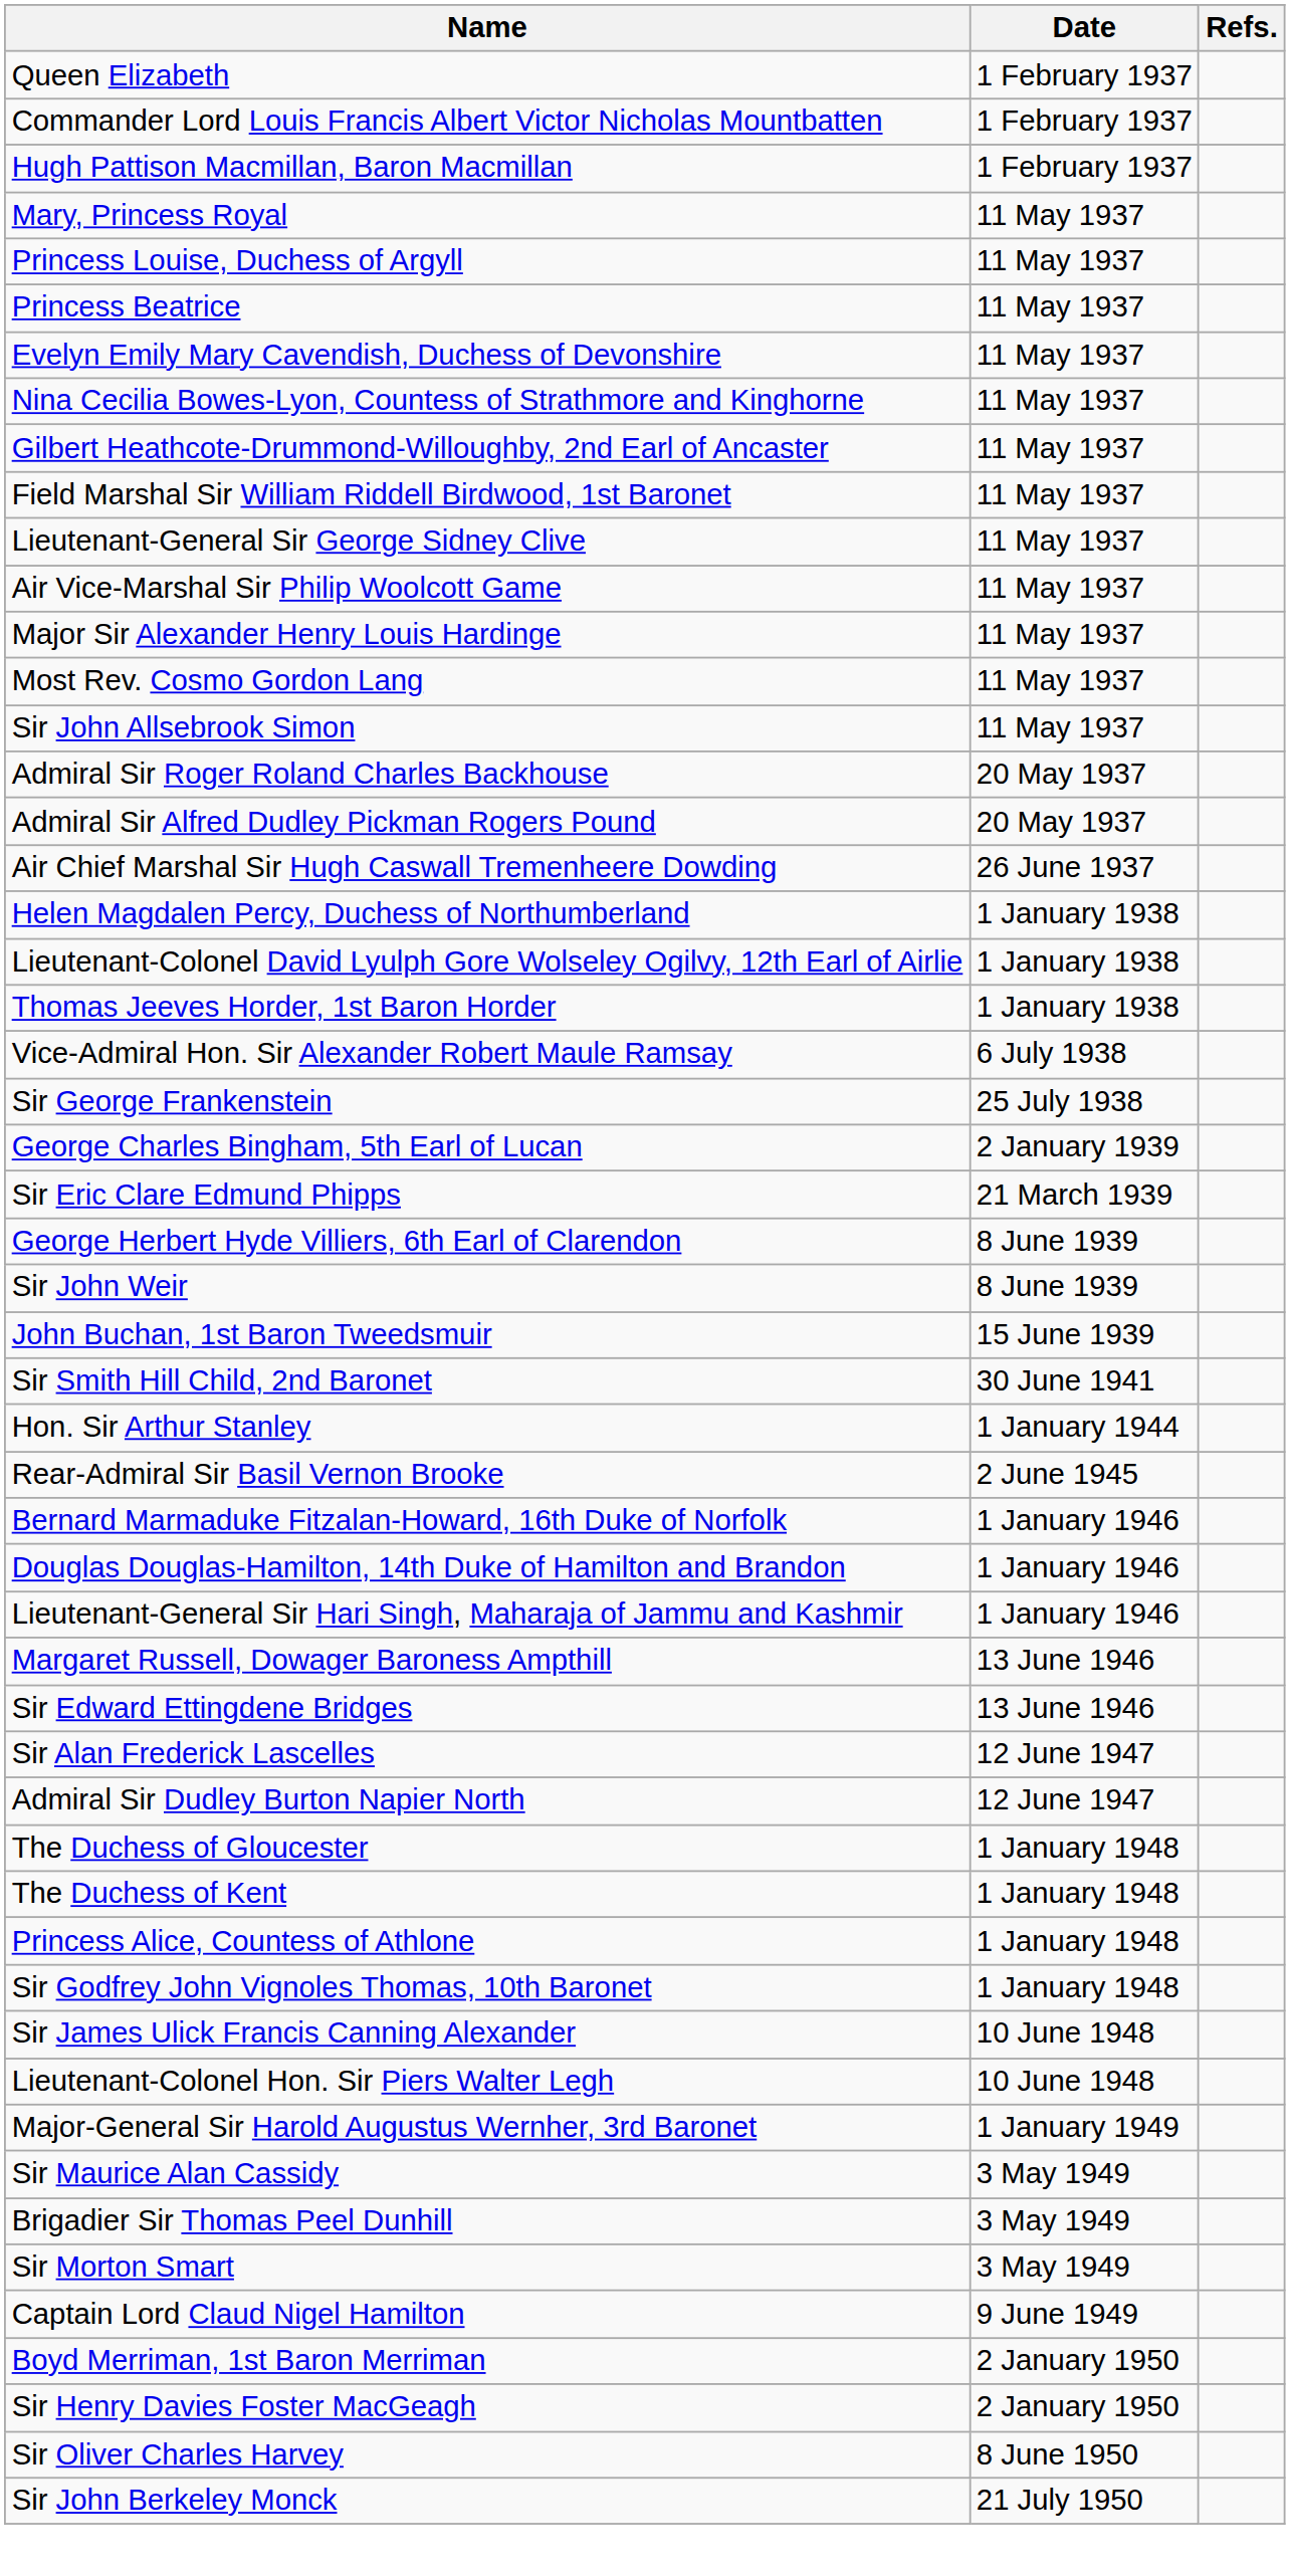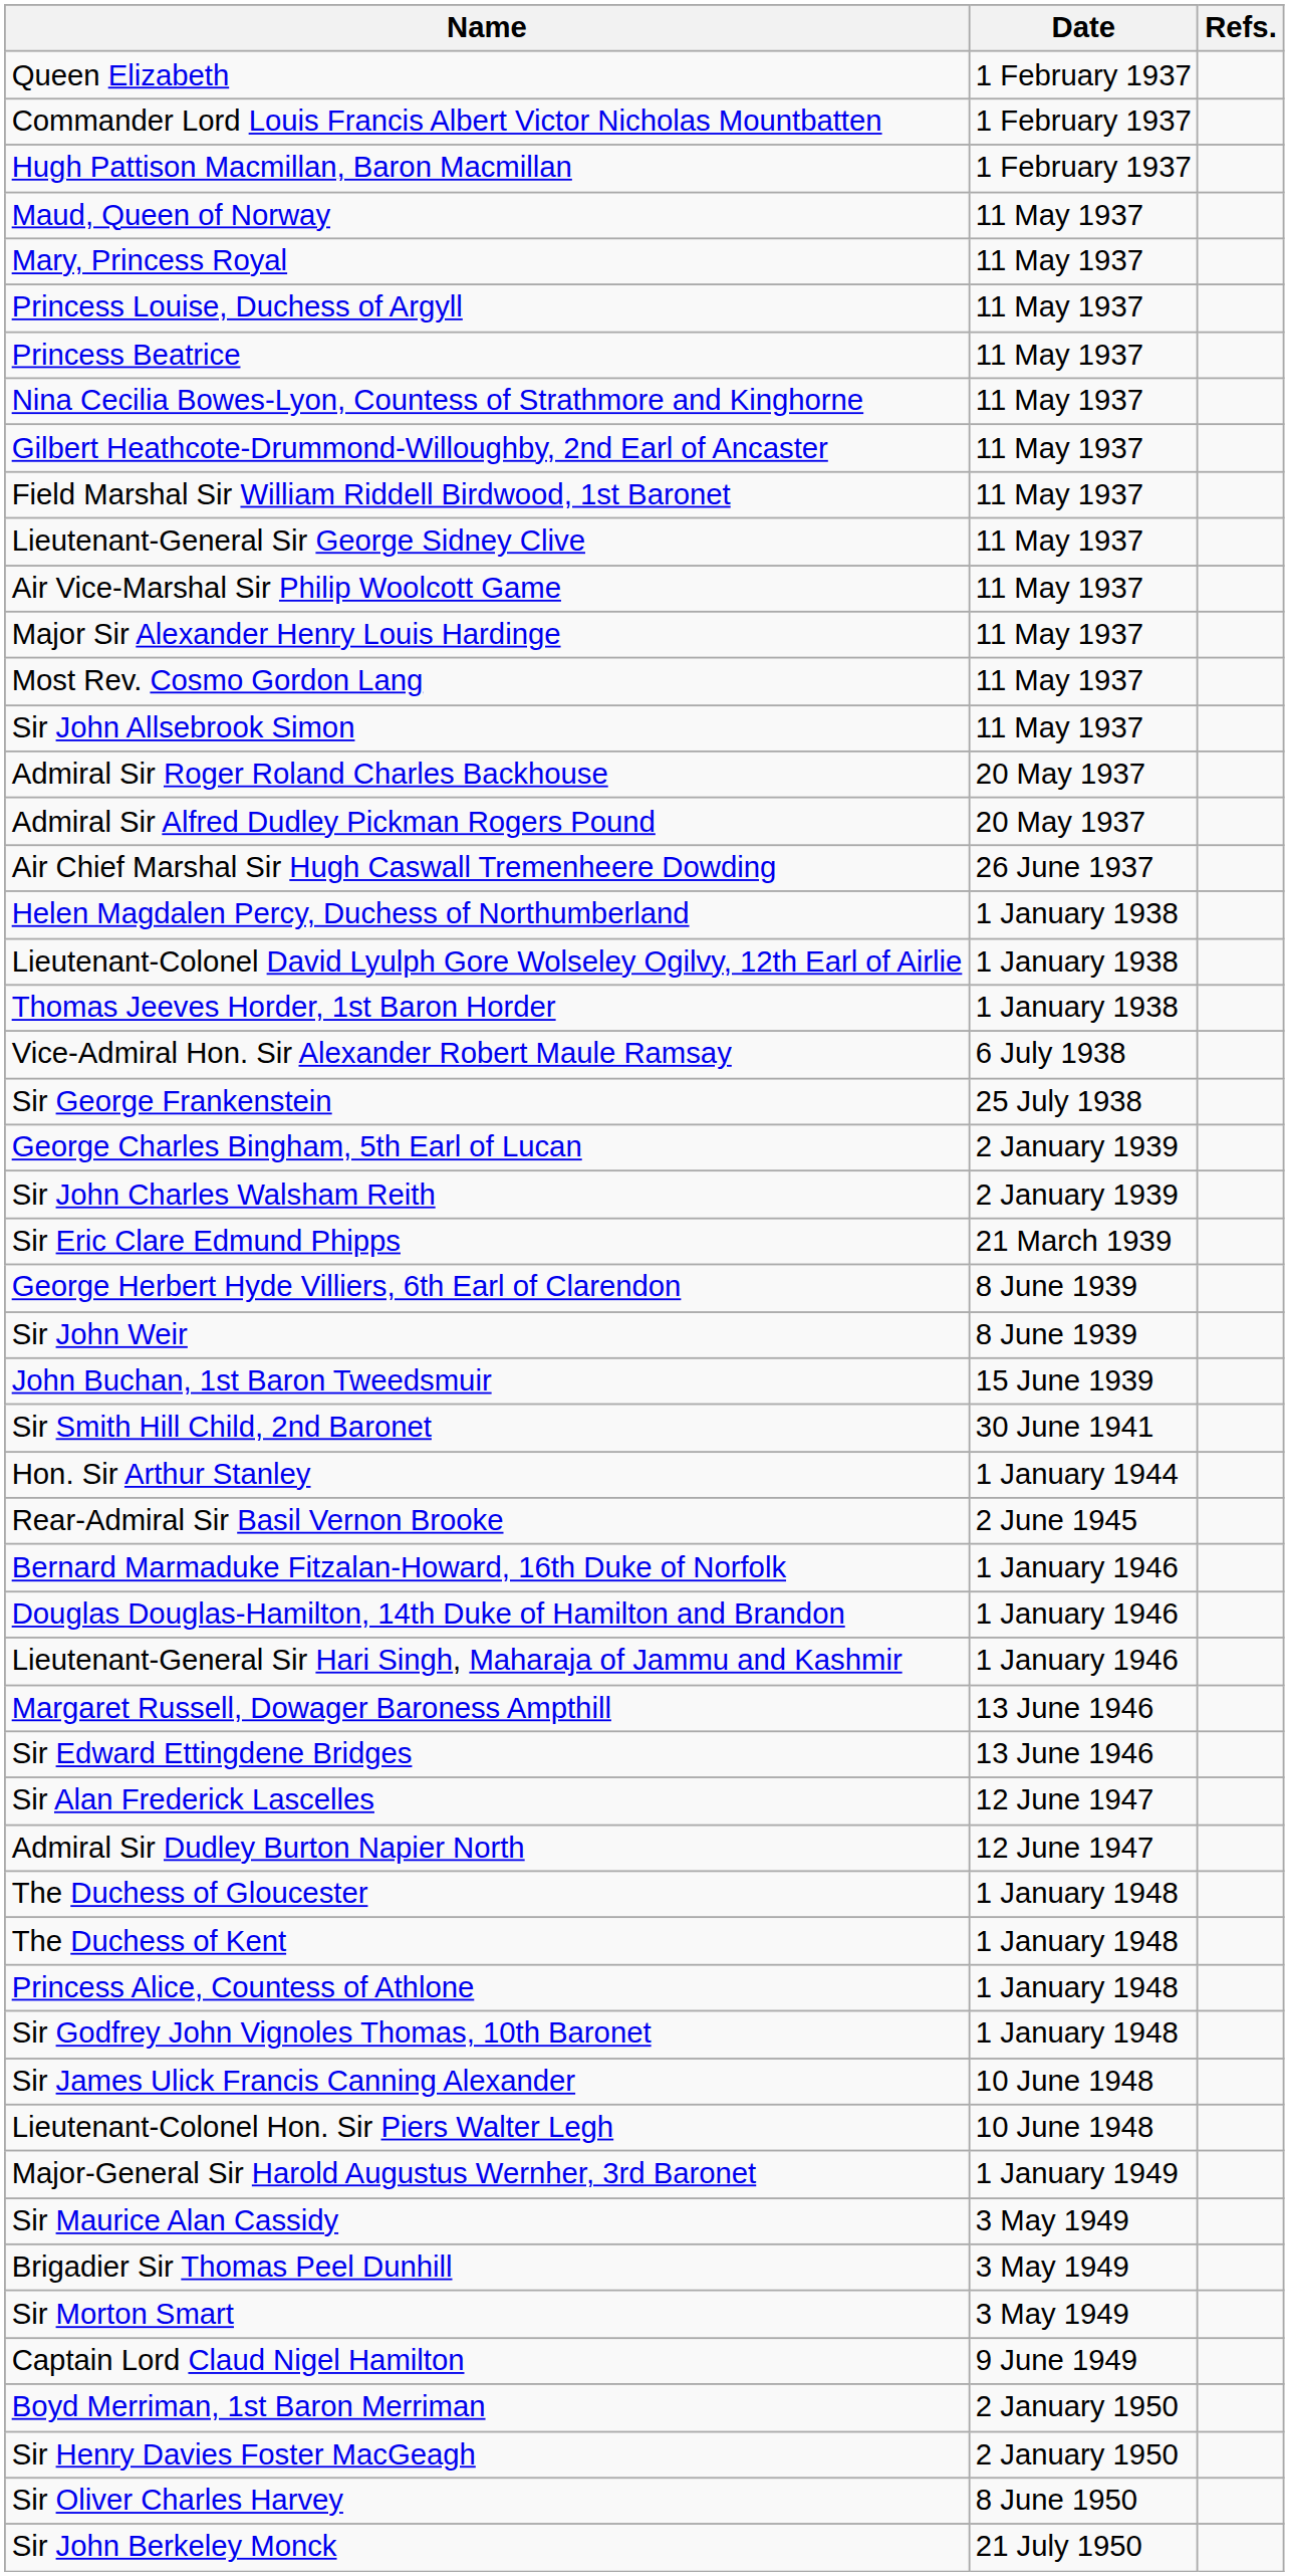 <table class="wikitable">
 <tr>
 <th>Name</th>
 <th>Date</th>
 <th>Refs.</th>
 </tr>
 <tr>
 <td>Queen <a href='#'>Elizabeth</a></td>
 <td>1 February 1937</td>
 <td></td>
 </tr>
 <tr>
 <td>Commander Lord <a href='#'>Louis Francis Albert Victor Nicholas Mountbatten</a></td>
 <td>1 February 1937</td>
 <td></td>
 </tr>
 <tr>
 <td><a href='#'>Hugh Pattison Macmillan, Baron Macmillan</a></td>
 <td>1 February 1937</td>
 <td></td>
 </tr>
 <tr>
+<td><a href='#'>Maud, Queen of Norway</a></td>
+<td>11 May 1937</td>
+<td></td>
+</tr>
+<tr>
 <td><a href='#'>Mary, Princess Royal</a></td>
 <td>11 May 1937</td>
 <td></td>
 </tr>
 <tr>
 <td><a href='#'>Princess Louise, Duchess of Argyll</a></td>
 <td>11 May 1937</td>
 <td></td>
 </tr>
 <tr>
 <td><a href='#'>Princess Beatrice</a></td>
-<td>11 May 1937</td>
-<td></td>
-</tr>
-<tr>
-<td><a href='#'>Evelyn Emily Mary Cavendish, Duchess of Devonshire</a></td>
 <td>11 May 1937</td>
 <td></td>
 </tr>
 <tr>
 <td><a href='#'>Nina Cecilia Bowes-Lyon, Countess of Strathmore and Kinghorne</a></td>
 <td>11 May 1937</td>
 <td></td>
 </tr>
 <tr>
 <td><a href='#'>Gilbert Heathcote-Drummond-Willoughby, 2nd Earl of Ancaster</a></td>
 <td>11 May 1937</td>
 <td></td>
 </tr>
 <tr>
 <td>Field Marshal Sir <a href='#'>William Riddell Birdwood, 1st Baronet</a></td>
 <td>11 May 1937</td>
 <td></td>
 </tr>
 <tr>
 <td>Lieutenant-General Sir <a href='#'>George Sidney Clive</a></td>
 <td>11 May 1937</td>
 <td></td>
 </tr>
 <tr>
 <td>Air Vice-Marshal Sir <a href='#'>Philip Woolcott Game</a></td>
 <td>11 May 1937</td>
 <td></td>
 </tr>
 <tr>
 <td>Major Sir <a href='#'>Alexander Henry Louis Hardinge</a></td>
 <td>11 May 1937</td>
 <td></td>
 </tr>
 <tr>
 <td>Most Rev. <a href='#'>Cosmo Gordon Lang</a></td>
 <td>11 May 1937</td>
 <td></td>
 </tr>
 <tr>
 <td>Sir <a href='#'>John Allsebrook Simon</a></td>
 <td>11 May 1937</td>
 <td></td>
 </tr>
 <tr>
 <td>Admiral Sir <a href='#'>Roger Roland Charles Backhouse</a></td>
 <td>20 May 1937</td>
 <td></td>
 </tr>
 <tr>
 <td>Admiral Sir <a href='#'>Alfred Dudley Pickman Rogers Pound</a></td>
 <td>20 May 1937</td>
 <td></td>
 </tr>
 <tr>
 <td>Air Chief Marshal Sir <a href='#'>Hugh Caswall Tremenheere Dowding</a></td>
 <td>26 June 1937</td>
 <td></td>
 </tr>
 <tr>
 <td><a href='#'>Helen Magdalen Percy, Duchess of Northumberland</a></td>
 <td>1 January 1938</td>
 <td></td>
 </tr>
 <tr>
 <td>Lieutenant-Colonel <a href='#'>David Lyulph Gore Wolseley Ogilvy, 12th Earl of Airlie</a></td>
 <td>1 January 1938</td>
 <td></td>
 </tr>
 <tr>
 <td><a href='#'>Thomas Jeeves Horder, 1st Baron Horder</a></td>
 <td>1 January 1938</td>
 <td></td>
 </tr>
 <tr>
 <td>Vice-Admiral Hon. Sir <a href='#'>Alexander Robert Maule Ramsay</a></td>
 <td>6 July 1938</td>
 <td></td>
 </tr>
 <tr>
 <td>Sir <a href='#'>George Frankenstein</a></td>
 <td>25 July 1938</td>
 <td></td>
 </tr>
 <tr>
 <td><a href='#'>George Charles Bingham, 5th Earl of Lucan</a></td>
+<td>2 January 1939</td>
+<td></td>
+</tr>
+<tr>
+<td>Sir <a href='#'>John Charles Walsham Reith</a></td>
 <td>2 January 1939</td>
 <td></td>
 </tr>
 <tr>
 <td>Sir <a href='#'>Eric Clare Edmund Phipps</a></td>
 <td>21 March 1939</td>
 <td></td>
 </tr>
 <tr>
 <td><a href='#'>George Herbert Hyde Villiers, 6th Earl of Clarendon</a></td>
 <td>8 June 1939</td>
 <td></td>
 </tr>
 <tr>
 <td>Sir <a href='#'>John Weir</a></td>
 <td>8 June 1939</td>
 <td></td>
 </tr>
 <tr>
 <td><a href='#'>John Buchan, 1st Baron Tweedsmuir</a></td>
 <td>15 June 1939</td>
 <td></td>
 </tr>
 <tr>
 <td>Sir <a href='#'>Smith Hill Child, 2nd Baronet</a></td>
 <td>30 June 1941</td>
 <td></td>
 </tr>
 <tr>
 <td>Hon. Sir <a href='#'>Arthur Stanley</a></td>
 <td>1 January 1944</td>
 <td></td>
 </tr>
 <tr>
 <td>Rear-Admiral Sir <a href='#'>Basil Vernon Brooke</a></td>
 <td>2 June 1945</td>
 <td></td>
 </tr>
 <tr>
 <td><a href='#'>Bernard Marmaduke Fitzalan-Howard, 16th Duke of Norfolk</a></td>
 <td>1 January 1946</td>
 <td></td>
 </tr>
 <tr>
 <td><a href='#'>Douglas Douglas-Hamilton, 14th Duke of Hamilton and Brandon</a></td>
 <td>1 January 1946</td>
 <td></td>
 </tr>
 <tr>
 <td>Lieutenant-General Sir <a href='#'>Hari Singh</a>, <a href='#'>Maharaja of Jammu and Kashmir</a></td>
 <td>1 January 1946</td>
 <td></td>
 </tr>
 <tr>
 <td><a href='#'>Margaret Russell, Dowager Baroness Ampthill</a></td>
 <td>13 June 1946</td>
 <td></td>
 </tr>
 <tr>
 <td>Sir <a href='#'>Edward Ettingdene Bridges</a></td>
 <td>13 June 1946</td>
 <td></td>
 </tr>
 <tr>
 <td>Sir <a href='#'>Alan Frederick Lascelles</a></td>
 <td>12 June 1947</td>
 <td></td>
 </tr>
 <tr>
 <td>Admiral Sir <a href='#'>Dudley Burton Napier North</a></td>
 <td>12 June 1947</td>
 <td></td>
 </tr>
 <tr>
 <td>The <a href='#'>Duchess of Gloucester</a></td>
 <td>1 January 1948</td>
 <td></td>
 </tr>
 <tr>
 <td>The <a href='#'>Duchess of Kent</a></td>
 <td>1 January 1948</td>
 <td></td>
 </tr>
 <tr>
 <td><a href='#'>Princess Alice, Countess of Athlone</a></td>
 <td>1 January 1948</td>
 <td></td>
 </tr>
 <tr>
 <td>Sir <a href='#'>Godfrey John Vignoles Thomas, 10th Baronet</a></td>
 <td>1 January 1948</td>
 <td></td>
 </tr>
 <tr>
 <td>Sir <a href='#'>James Ulick Francis Canning Alexander</a></td>
 <td>10 June 1948</td>
 <td></td>
 </tr>
 <tr>
 <td>Lieutenant-Colonel Hon. Sir <a href='#'>Piers Walter Legh</a></td>
 <td>10 June 1948</td>
 <td></td>
 </tr>
 <tr>
 <td>Major-General Sir <a href='#'>Harold Augustus Wernher, 3rd Baronet</a></td>
 <td>1 January 1949</td>
 <td></td>
 </tr>
 <tr>
 <td>Sir <a href='#'>Maurice Alan Cassidy</a></td>
 <td>3 May 1949</td>
 <td></td>
 </tr>
 <tr>
 <td>Brigadier Sir <a href='#'>Thomas Peel Dunhill</a></td>
 <td>3 May 1949</td>
 <td></td>
 </tr>
 <tr>
 <td>Sir <a href='#'>Morton Smart</a></td>
 <td>3 May 1949</td>
 <td></td>
 </tr>
 <tr>
 <td>Captain Lord <a href='#'>Claud Nigel Hamilton</a></td>
 <td>9 June 1949</td>
 <td></td>
 </tr>
 <tr>
 <td><a href='#'>Boyd Merriman, 1st Baron Merriman</a></td>
 <td>2 January 1950</td>
 <td></td>
 </tr>
 <tr>
 <td>Sir <a href='#'>Henry Davies Foster MacGeagh</a></td>
 <td>2 January 1950</td>
 <td></td>
 </tr>
 <tr>
 <td>Sir <a href='#'>Oliver Charles Harvey</a></td>
 <td>8 June 1950</td>
 <td></td>
 </tr>
 <tr>
 <td>Sir <a href='#'>John Berkeley Monck</a></td>
 <td>21 July 1950</td>
 <td></td>
 </tr>
 </table>
